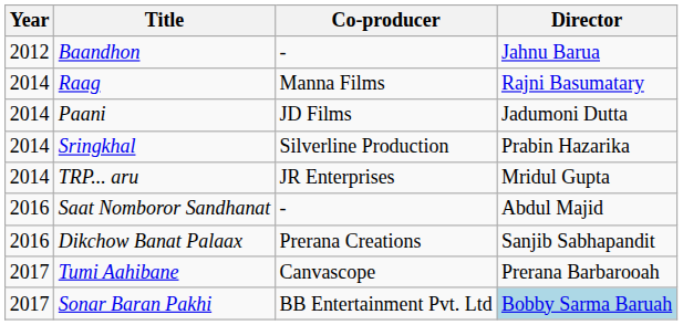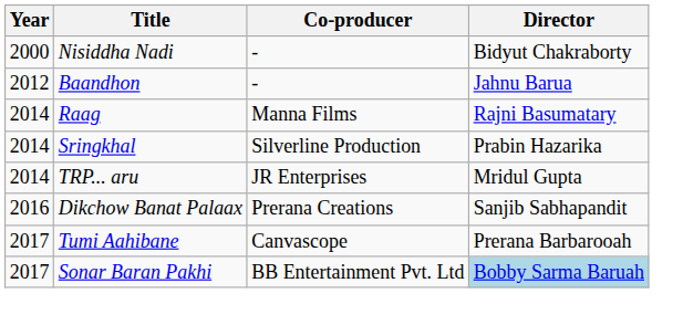 <table class="wikitable">
 <tr>
 <th>Year</th>
 <th>Title</th>
 <th>Co-producer</th>
 <th>Director</th>
+</tr>
+<tr>
+<td>2000</td>
+<td><em>Nisiddha Nadi</em></td>
+<td>-</td>
+<td>Bidyut Chakraborty</td>
 </tr>
 <tr>
 <td>2012</td>
 <td><em><a href='#'>Baandhon</a></em></td>
 <td>-</td>
 <td><a href='#'>Jahnu Barua</a></td>
 </tr>
 <tr>
 <td>2014</td>
 <td><em><a href='#'>Raag</a></em></td>
 <td>Manna Films</td>
 <td><a href='#'>Rajni Basumatary</a></td>
 </tr>
 <tr>
 <td>2014</td>
-<td><em>Paani</em></td>
-<td>JD Films</td>
-<td>Jadumoni Dutta</td>
-</tr>
-<tr>
-<td>2014</td>
 <td><em><a href='#'>Sringkhal</a></em></td>
 <td>Silverline Production</td>
 <td>Prabin Hazarika</td>
 </tr>
 <tr>
 <td>2014</td>
 <td><em>TRP... aru</em></td>
 <td>JR Enterprises</td>
 <td>Mridul Gupta</td>
-</tr>
-<tr>
-<td>2016</td>
-<td><em>Saat Nomboror Sandhanat</em></td>
-<td>-</td>
-<td>Abdul Majid</td>
 </tr>
 <tr>
 <td>2016</td>
 <td><em>Dikchow Banat Palaax</em></td>
 <td>Prerana Creations</td>
 <td>Sanjib Sabhapandit</td>
 </tr>
 <tr>
 <td>2017</td>
 <td><em><a href='#'>Tumi Aahibane</a></em></td>
 <td>Canvascope</td>
 <td>Prerana Barbarooah</td>
 </tr>
 <tr>
 <td>2017</td>
 <td><em><a href='#'>Sonar Baran Pakhi</a></em></td>
 <td>BB Entertainment Pvt. Ltd</td>
 <td style="background: lightblue;"><a href='#'>Bobby Sarma Baruah</a></td>
 </tr>
 </table>
